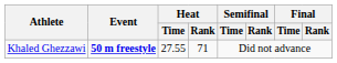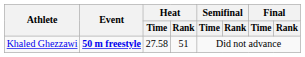 <table class=wikitable style="font-size:90%">
 <tr>
 <th rowspan="2">Athlete</th>
 <th rowspan="2">Event</th>
 <th colspan="2">Heat</th>
 <th colspan="2">Semifinal</th>
 <th colspan="2">Final</th>
 </tr>
 <tr style="font-size:95%">
 <th>Time</th>
 <th>Rank</th>
 <th>Time</th>
 <th>Rank</th>
 <th>Time</th>
 <th>Rank</th>
 </tr>
 <tr align=center>
 <td align=left><a href='#'>Khaled Ghezzawi</a></td>
 <td align=left><strong><a href='#'>50 m freestyle</a></strong></td>
-<td>27.55</td>
-<td>71</td>
+<td>27.58</td>
+<td>51</td>
 <td colspan=4>Did not advance</td>
 </tr>
 </table>
